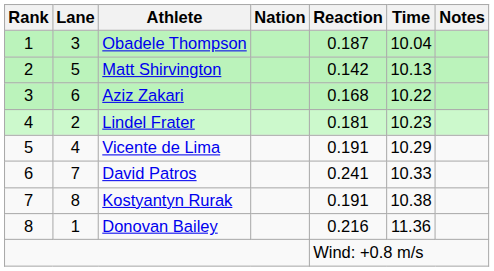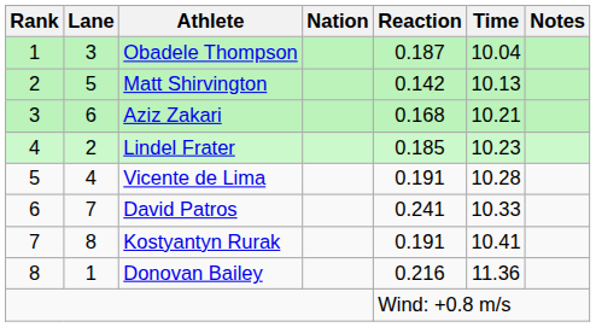 <table class="wikitable sortable" style="text-align:center">
 <tr>
 <th>Rank</th>
 <th>Lane</th>
 <th>Athlete</th>
 <th>Nation</th>
 <th>Reaction</th>
 <th>Time</th>
 <th>Notes</th>
 </tr>
 <tr bgcolor=bbf3bb>
 <td>1</td>
 <td>3</td>
 <td align="left"><a href='#'>Obadele Thompson</a></td>
 <td align="left"></td>
 <td align="center">0.187</td>
 <td>10.04</td>
 <td></td>
 </tr>
 <tr bgcolor=bbf3bb>
 <td>2</td>
 <td>5</td>
 <td align="left"><a href='#'>Matt Shirvington</a></td>
 <td align="left"></td>
 <td align="center">0.142</td>
 <td>10.13</td>
 <td></td>
 </tr>
 <tr bgcolor=bbf3bb>
 <td>3</td>
 <td>6</td>
 <td align="left"><a href='#'>Aziz Zakari</a></td>
 <td align="left"></td>
 <td align="center">0.168</td>
-<td>10.22</td>
+<td>10.21</td>
 <td></td>
 </tr>
 <tr bgcolor=ccf9cc>
 <td>4</td>
 <td>2</td>
 <td align="left"><a href='#'>Lindel Frater</a></td>
 <td align="left"></td>
-<td align="center">0.181</td>
+<td align="center">0.185</td>
 <td>10.23</td>
 <td></td>
 </tr>
 <tr>
 <td>5</td>
 <td>4</td>
 <td align="left"><a href='#'>Vicente de Lima</a></td>
 <td align="left"></td>
 <td align="center">0.191</td>
-<td>10.29</td>
+<td>10.28</td>
 <td></td>
 </tr>
 <tr>
 <td>6</td>
 <td>7</td>
 <td align="left"><a href='#'>David Patros</a></td>
 <td align="left"></td>
 <td align="center">0.241</td>
 <td>10.33</td>
 <td></td>
 </tr>
 <tr>
 <td>7</td>
 <td>8</td>
 <td align="left"><a href='#'>Kostyantyn Rurak</a></td>
 <td align="left"></td>
 <td align="center">0.191</td>
-<td>10.38</td>
+<td>10.41</td>
 <td></td>
 </tr>
 <tr>
 <td>8</td>
 <td>1</td>
 <td align="left"><a href='#'>Donovan Bailey</a></td>
 <td align="left"></td>
 <td align="center">0.216</td>
 <td>11.36</td>
 <td></td>
 </tr>
 <tr class="sortbottom">
 <td colspan=4></td>
 <td colspan="3" style="text-align:left;">Wind: +0.8 m/s</td>
 </tr>
 </table>
